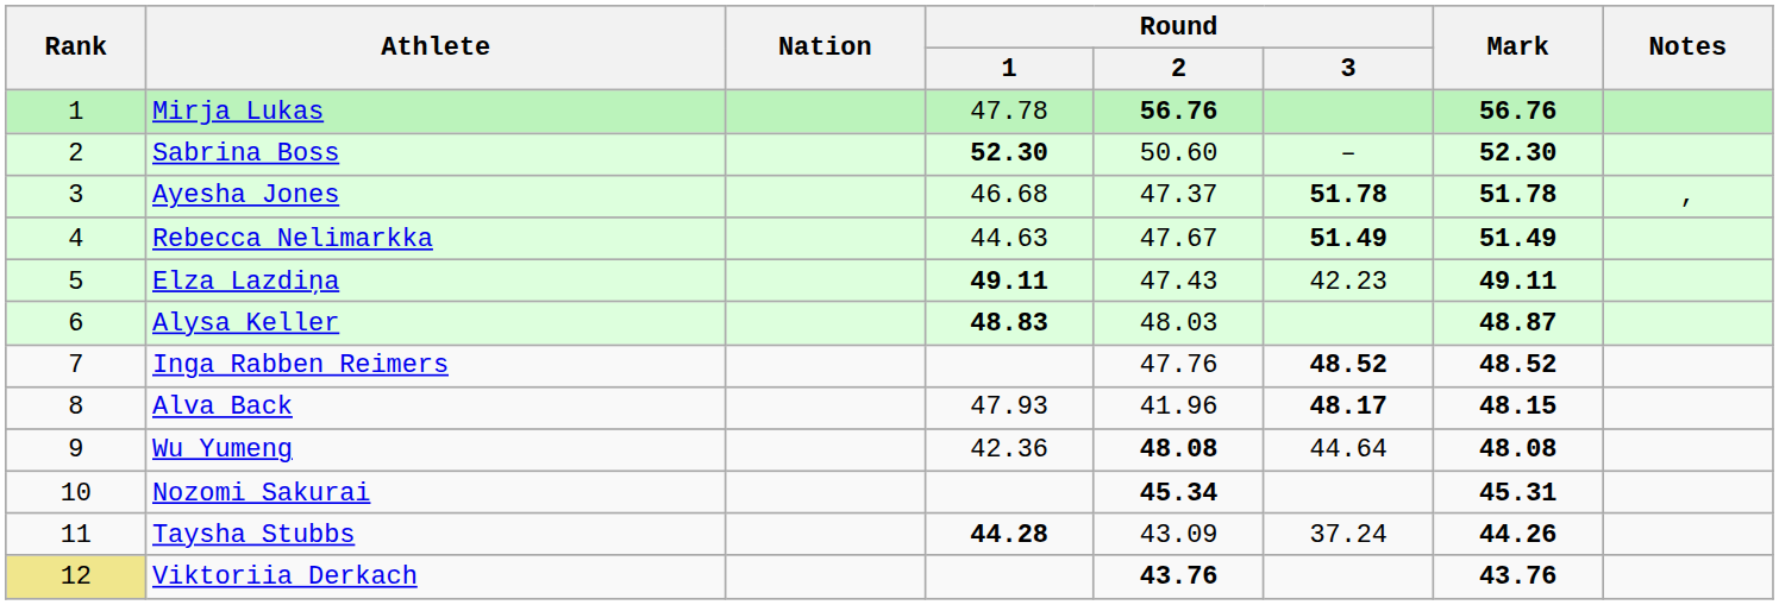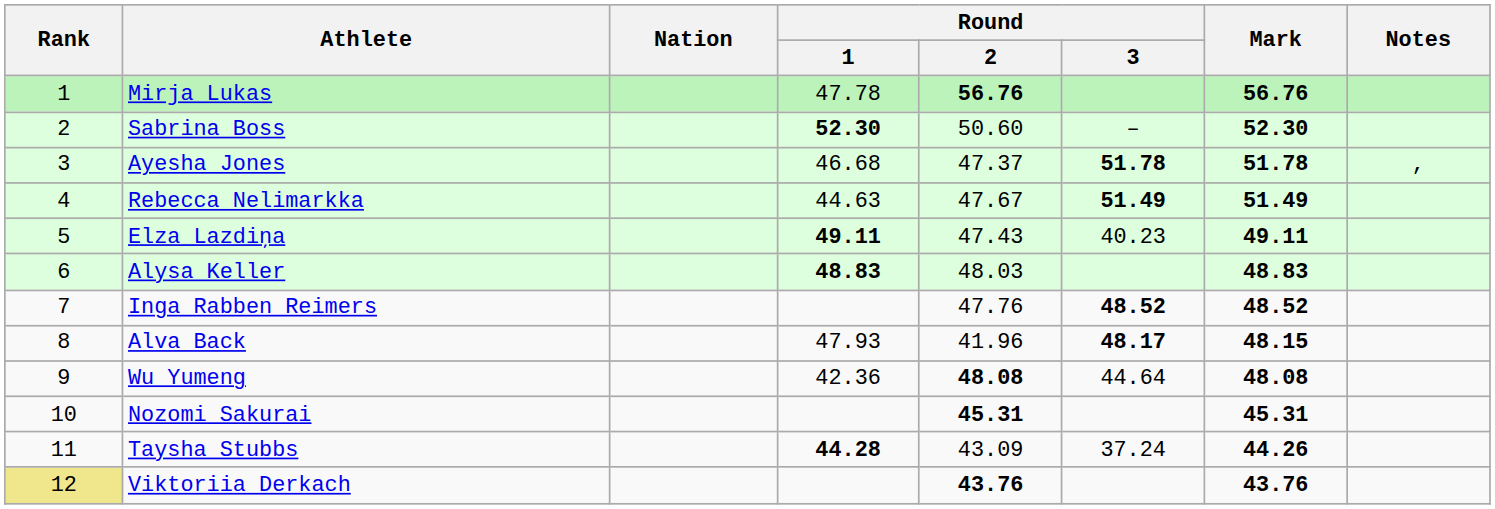 <table class="wikitable sortable" style="text-align:center;width: 70%;">
 <tr>
 <th rowspan=2>Rank</th>
 <th rowspan=2>Athlete</th>
 <th rowspan=2>Nation</th>
 <th colspan=3>Round</th>
 <th rowspan=2>Mark</th>
 <th rowspan=2>Notes</th>
 </tr>
 <tr>
 <th>1</th>
 <th>2</th>
 <th>3</th>
 </tr>
 <tr bgcolor=bbf3bb>
 <td>1</td>
 <td align=left><a href='#'>Mirja Lukas</a></td>
 <td align=left></td>
 <td>47.78</td>
 <td><strong>56.76</strong></td>
 <td></td>
 <td><strong>56.76</strong></td>
 <td></td>
 </tr>
 <tr bgcolor=ddffdd>
 <td>2</td>
 <td align=left><a href='#'>Sabrina Boss</a></td>
 <td align=left></td>
 <td><strong>52.30</strong></td>
 <td>50.60</td>
 <td>–</td>
 <td><strong>52.30</strong></td>
 <td></td>
 </tr>
 <tr bgcolor=ddffdd>
 <td>3</td>
 <td align=left><a href='#'>Ayesha Jones</a></td>
 <td align=left></td>
 <td>46.68</td>
 <td>47.37</td>
 <td><strong>51.78</strong></td>
 <td><strong>51.78</strong></td>
 <td>, </td>
 </tr>
 <tr bgcolor=ddffdd>
 <td>4</td>
 <td align=left><a href='#'>Rebecca Nelimarkka</a></td>
 <td align=left></td>
 <td>44.63</td>
 <td>47.67</td>
 <td><strong>51.49</strong></td>
 <td><strong>51.49</strong></td>
 <td></td>
 </tr>
 <tr bgcolor=ddffdd>
 <td>5</td>
 <td align=left><a href='#'>Elza Lazdiņa</a></td>
 <td align=left></td>
 <td><strong>49.11</strong></td>
 <td>47.43</td>
-<td>42.23</td>
+<td>40.23</td>
 <td><strong>49.11</strong></td>
 <td></td>
 </tr>
 <tr bgcolor=ddffdd>
 <td>6</td>
 <td align=left><a href='#'>Alysa Keller</a></td>
 <td align=left></td>
 <td><strong>48.83</strong></td>
 <td>48.03</td>
 <td></td>
-<td><strong>48.87</strong></td>
+<td><strong>48.83</strong></td>
 <td></td>
 </tr>
 <tr>
 <td>7</td>
 <td align=left><a href='#'>Inga Rabben Reimers</a></td>
 <td align=left></td>
 <td></td>
 <td>47.76</td>
 <td><strong>48.52</strong></td>
 <td><strong>48.52</strong></td>
 <td></td>
 </tr>
 <tr>
 <td>8</td>
 <td align=left><a href='#'>Alva Back</a></td>
 <td align=left></td>
 <td>47.93</td>
 <td>41.96</td>
 <td><strong>48.17</strong></td>
 <td><strong>48.15</strong></td>
 <td></td>
 </tr>
 <tr>
 <td>9</td>
 <td align=left><a href='#'>Wu Yumeng</a></td>
 <td align=left></td>
 <td>42.36</td>
 <td><strong>48.08</strong></td>
 <td>44.64</td>
 <td><strong>48.08</strong></td>
 <td></td>
 </tr>
 <tr>
 <td>10</td>
 <td align=left><a href='#'>Nozomi Sakurai</a></td>
 <td align=left></td>
 <td></td>
-<td><strong>45.34</strong></td>
+<td><strong>45.31</strong></td>
 <td></td>
 <td><strong>45.31</strong></td>
 <td></td>
 </tr>
 <tr>
 <td>11</td>
 <td align=left><a href='#'>Taysha Stubbs</a></td>
 <td align=left></td>
 <td><strong>44.28</strong></td>
 <td>43.09</td>
 <td>37.24</td>
 <td><strong>44.26</strong></td>
 <td></td>
 </tr>
 <tr>
 <td style="background: khaki;">12</td>
 <td align=left><a href='#'>Viktoriia Derkach</a></td>
 <td align=left></td>
 <td></td>
 <td><strong>43.76</strong></td>
 <td></td>
 <td><strong>43.76</strong></td>
 <td></td>
 </tr>
 </table>
